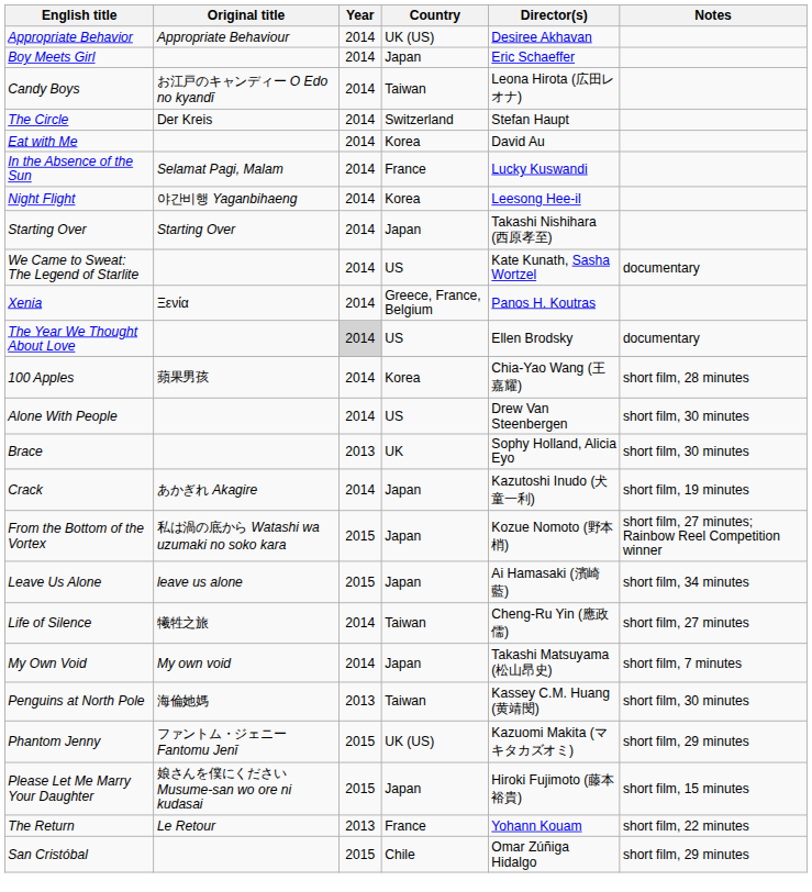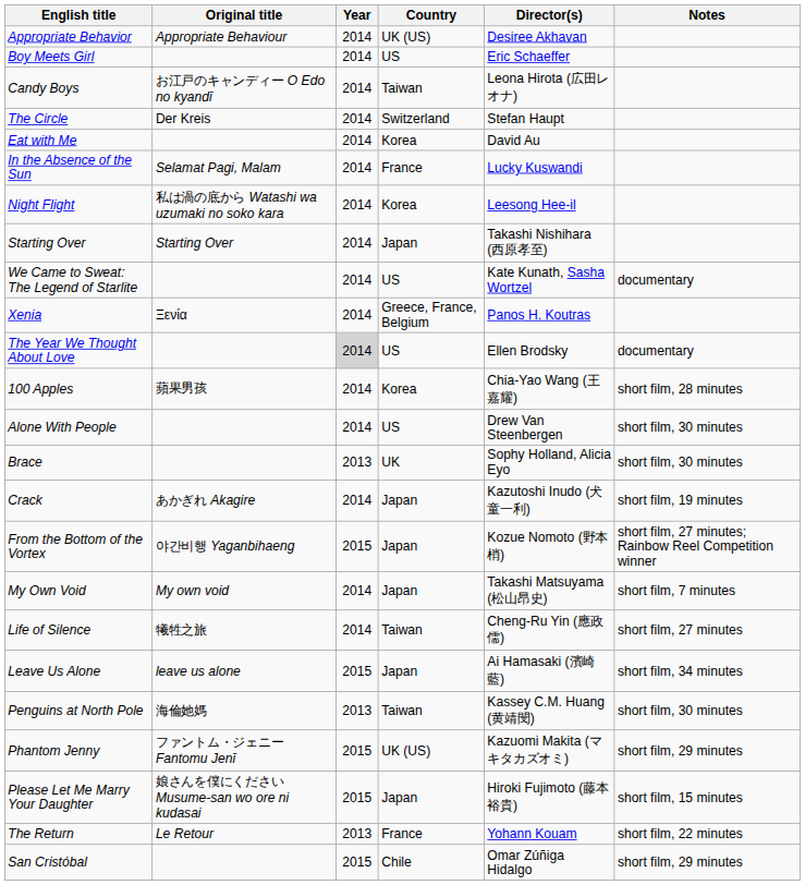 <table class="wikitable" style="font-size: 90%;">
 <tr>
 <th>English title</th>
 <th>Original title</th>
 <th style="width:40px;">Year</th>
 <th>Country</th>
 <th>Director(s)</th>
 <th>Notes</th>
 </tr>
 <tr>
 <td><em><a href='#'>Appropriate Behavior</a></em></td>
 <td><em>Appropriate Behaviour</em></td>
 <td style="text-align:center;">2014</td>
 <td>UK (US)</td>
 <td><a href='#'>Desiree Akhavan</a></td>
 <td></td>
 </tr>
 <tr>
 <td><em><a href='#'>Boy Meets Girl</a></em></td>
 <td></td>
 <td style="text-align:center;">2014</td>
-<td>Japan</td>
+<td>US</td>
 <td><a href='#'>Eric Schaeffer</a></td>
 <td></td>
 </tr>
 <tr>
 <td><em>Candy Boys</em></td>
 <td>お江戸のキャンディー <em>O Edo no kyandī</em></td>
 <td style="text-align:center;">2014</td>
 <td>Taiwan</td>
 <td>Leona Hirota (広田レオナ)</td>
 <td></td>
 </tr>
 <tr>
 <td><em><a href='#'>The Circle</a></em></td>
 <td>Der Kreis</td>
 <td style="text-align:center;">2014</td>
 <td>Switzerland</td>
 <td>Stefan Haupt</td>
 <td></td>
 </tr>
 <tr>
 <td><em><a href='#'>Eat with Me</a></em></td>
 <td></td>
 <td style="text-align:center;">2014</td>
 <td>Korea</td>
 <td>David Au</td>
 <td></td>
 </tr>
 <tr>
 <td><em><a href='#'>In the Absence of the Sun</a></em></td>
 <td><em>Selamat Pagi, Malam</em></td>
 <td style="text-align:center;">2014</td>
 <td>France</td>
 <td><a href='#'>Lucky Kuswandi</a></td>
 <td></td>
 </tr>
 <tr>
 <td><em><a href='#'>Night Flight</a></em></td>
-<td>야간비행 <em>Yaganbihaeng</em></td>
+<td>私は渦の底から <em>Watashi wa uzumaki no soko kara</em></td>
 <td style="text-align:center;">2014</td>
 <td>Korea</td>
 <td><a href='#'>Leesong Hee-il</a></td>
 <td></td>
 </tr>
 <tr>
 <td><em>Starting Over</em></td>
 <td><em>Starting Over</em></td>
 <td style="text-align:center;">2014</td>
 <td>Japan</td>
 <td>Takashi Nishihara (西原孝至)</td>
 <td></td>
 </tr>
 <tr>
 <td><em>We Came to Sweat: The Legend of Starlite</em></td>
 <td></td>
 <td style="text-align:center;">2014</td>
 <td>US</td>
 <td>Kate Kunath, <a href='#'>Sasha Wortzel</a></td>
 <td>documentary</td>
 </tr>
 <tr>
 <td><em><a href='#'>Xenia</a></em></td>
 <td>Ξενία</td>
 <td style="text-align:center;">2014</td>
 <td>Greece, France, Belgium</td>
 <td><a href='#'>Panos H. Koutras</a></td>
 <td></td>
 </tr>
 <tr>
 <td><em><a href='#'>The Year We Thought About Love</a></em></td>
 <td></td>
 <td style="background: lightgrey; text-align:center;">2014</td>
 <td>US</td>
 <td>Ellen Brodsky</td>
 <td>documentary</td>
 </tr>
 <tr>
 <td><em>100 Apples</em></td>
 <td>蘋果男孩</td>
 <td style="text-align:center;">2014</td>
 <td>Korea</td>
 <td>Chia-Yao Wang (王嘉耀)</td>
 <td>short film, 28 minutes</td>
 </tr>
 <tr>
 <td><em>Alone With People</em></td>
 <td></td>
 <td style="text-align:center;">2014</td>
 <td>US</td>
 <td>Drew Van Steenbergen</td>
 <td>short film, 30 minutes</td>
 </tr>
 <tr>
 <td><em>Brace</em></td>
 <td></td>
 <td style="text-align:center;">2013</td>
 <td>UK</td>
 <td>Sophy Holland, Alicia Eyo</td>
 <td>short film, 30 minutes</td>
 </tr>
 <tr>
 <td><em>Crack</em></td>
 <td>あかぎれ <em>Akagire</em></td>
 <td style="text-align:center;">2014</td>
 <td>Japan</td>
 <td>Kazutoshi Inudo (犬童一利)</td>
 <td>short film, 19 minutes</td>
 </tr>
 <tr>
 <td><em>From the Bottom of the Vortex</em></td>
-<td>私は渦の底から <em>Watashi wa uzumaki no soko kara</em></td>
+<td>야간비행 <em>Yaganbihaeng</em></td>
 <td style="text-align:center;">2015</td>
 <td>Japan</td>
 <td>Kozue Nomoto (野本梢)</td>
 <td>short film, 27 minutes; Rainbow Reel Competition winner</td>
 </tr>
 <tr>
-<td><em>Leave Us Alone</em></td>
-<td><em>leave us alone</em></td>
-<td style="text-align:center;">2015</td>
+<td><em>My Own Void</em></td>
+<td><em>My own void</em></td>
+<td style="text-align:center;">2014</td>
 <td>Japan</td>
-<td>Ai Hamasaki (濱崎藍)</td>
-<td>short film, 34 minutes</td>
+<td>Takashi Matsuyama (松山昂史)</td>
+<td>short film, 7 minutes</td>
 </tr>
 <tr>
 <td><em>Life of Silence</em></td>
 <td>犧牲之旅</td>
 <td style="text-align:center;">2014</td>
 <td>Taiwan</td>
 <td>Cheng-Ru Yin (應政儒)</td>
 <td>short film, 27 minutes</td>
 </tr>
 <tr>
-<td><em>My Own Void</em></td>
-<td><em>My own void</em></td>
-<td style="text-align:center;">2014</td>
+<td><em>Leave Us Alone</em></td>
+<td><em>leave us alone</em></td>
+<td style="text-align:center;">2015</td>
 <td>Japan</td>
-<td>Takashi Matsuyama (松山昂史)</td>
-<td>short film, 7 minutes</td>
+<td>Ai Hamasaki (濱崎藍)</td>
+<td>short film, 34 minutes</td>
 </tr>
 <tr>
 <td><em>Penguins at North Pole</em></td>
 <td>海倫她媽</td>
 <td style="text-align:center;">2013</td>
 <td>Taiwan</td>
 <td>Kassey C.M. Huang (黄靖閔)</td>
 <td>short film, 30 minutes</td>
 </tr>
 <tr>
 <td><em>Phantom Jenny</em></td>
 <td>ファントム・ジェニー <em>Fantomu Jenī</em></td>
 <td style="text-align:center;">2015</td>
 <td>UK (US)</td>
 <td>Kazuomi Makita (マキタカズオミ)</td>
 <td>short film, 29 minutes</td>
 </tr>
 <tr>
 <td><em>Please Let Me Marry Your Daughter</em></td>
 <td>娘さんを僕にください <em>Musume-san wo ore ni kudasai</em></td>
 <td style="text-align:center;">2015</td>
 <td>Japan</td>
 <td>Hiroki Fujimoto (藤本裕貴)</td>
 <td>short film, 15 minutes</td>
 </tr>
 <tr>
 <td><em>The Return</em></td>
 <td><em>Le Retour</em></td>
 <td style="text-align:center;">2013</td>
 <td>France</td>
 <td><a href='#'>Yohann Kouam</a></td>
 <td>short film, 22 minutes</td>
 </tr>
 <tr>
 <td><em>San Cristóbal</em></td>
 <td></td>
 <td style="text-align:center;">2015</td>
 <td>Chile</td>
 <td>Omar Zúñiga Hidalgo</td>
 <td>short film, 29 minutes</td>
 </tr>
 </table>
